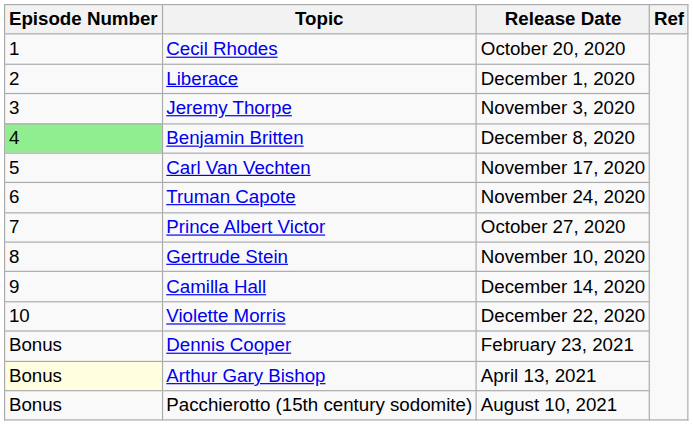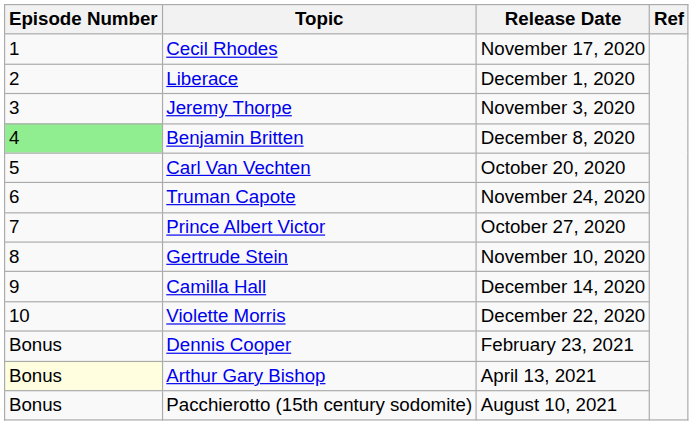 <table class="wikitable">
 <tr>
 <th>Episode Number</th>
 <th>Topic</th>
 <th>Release Date</th>
 <th>Ref</th>
 </tr>
 <tr>
 <td>1</td>
 <td><a href='#'>Cecil Rhodes</a></td>
-<td>October 20, 2020</td>
+<td>November 17, 2020</td>
 <td rowspan="13"></td>
 </tr>
 <tr>
 <td>2</td>
 <td><a href='#'>Liberace</a></td>
 <td>December 1, 2020</td>
 </tr>
 <tr>
 <td>3</td>
 <td><a href='#'>Jeremy Thorpe</a></td>
 <td>November 3, 2020</td>
 </tr>
 <tr>
 <td style="background: lightgreen;">4</td>
 <td><a href='#'>Benjamin Britten</a></td>
 <td>December 8, 2020</td>
 </tr>
 <tr>
 <td>5</td>
 <td><a href='#'>Carl Van Vechten</a></td>
-<td>November 17, 2020</td>
+<td>October 20, 2020</td>
 </tr>
 <tr>
 <td>6</td>
 <td><a href='#'>Truman Capote</a></td>
 <td>November 24, 2020</td>
 </tr>
 <tr>
 <td>7</td>
 <td><a href='#'>Prince Albert Victor</a></td>
 <td>October 27, 2020</td>
 </tr>
 <tr>
 <td>8</td>
 <td><a href='#'>Gertrude Stein</a></td>
 <td>November 10, 2020</td>
 </tr>
 <tr>
 <td>9</td>
 <td><a href='#'>Camilla Hall</a></td>
 <td>December 14, 2020</td>
 </tr>
 <tr>
 <td>10</td>
 <td><a href='#'>Violette Morris</a></td>
 <td>December 22, 2020</td>
 </tr>
 <tr>
 <td>Bonus</td>
 <td><a href='#'>Dennis Cooper</a></td>
 <td>February 23, 2021</td>
 </tr>
 <tr>
 <td style="background: lightyellow;">Bonus</td>
 <td><a href='#'>Arthur Gary Bishop</a></td>
 <td>April 13, 2021</td>
 </tr>
 <tr>
 <td>Bonus</td>
 <td>Pacchierotto (15th century sodomite)</td>
 <td>August 10, 2021</td>
 </tr>
 </table>
